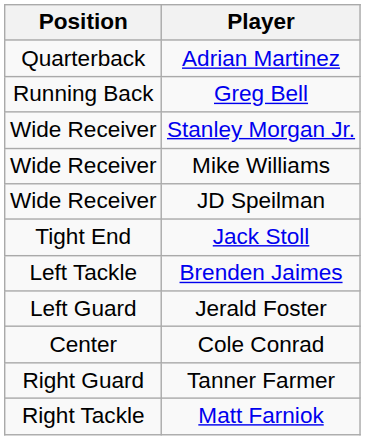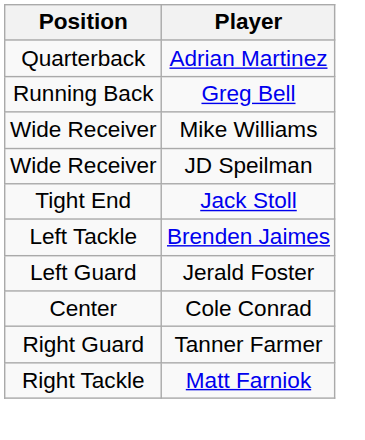 <table class="wikitable" style="text-align: center;">
 <tr>
 <th>Position</th>
 <th>Player</th>
 </tr>
 <tr>
 <td>Quarterback</td>
 <td><a href='#'>Adrian Martinez</a></td>
 </tr>
 <tr>
 <td>Running Back</td>
 <td><a href='#'>Greg Bell</a></td>
-</tr>
-<tr>
-<td>Wide Receiver</td>
-<td><a href='#'>Stanley Morgan Jr.</a></td>
 </tr>
 <tr>
 <td>Wide Receiver</td>
 <td>Mike Williams</td>
 </tr>
 <tr>
 <td>Wide Receiver</td>
 <td>JD Speilman</td>
 </tr>
 <tr>
 <td>Tight End</td>
 <td><a href='#'>Jack Stoll</a></td>
 </tr>
 <tr>
 <td>Left Tackle</td>
 <td><a href='#'>Brenden Jaimes</a></td>
 </tr>
 <tr>
 <td>Left Guard</td>
 <td>Jerald Foster</td>
 </tr>
 <tr>
 <td>Center</td>
 <td>Cole Conrad</td>
 </tr>
 <tr>
 <td>Right Guard</td>
 <td>Tanner Farmer</td>
 </tr>
 <tr>
 <td>Right Tackle</td>
 <td><a href='#'>Matt Farniok</a></td>
 </tr>
 </table>
